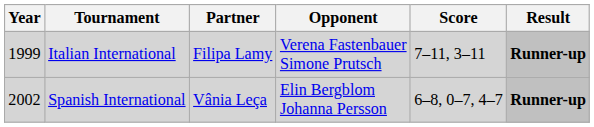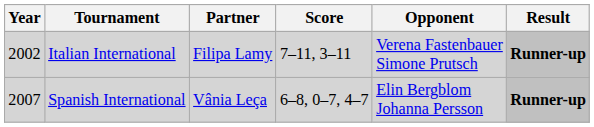 <table class="sortable wikitable" style="font-size: 90%;">
 <tr>
 <th>Year</th>
 <th>Tournament</th>
 <th>Partner</th>
+<th>Score</th>
 <th>Opponent</th>
-<th>Score</th>
 <th>Result</th>
 </tr>
 <tr style="background:#D5D5D5">
-<td align="center">1999</td>
+<td align="center">2002</td>
 <td align="left"><a href='#'>Italian International</a></td>
 <td align="left"> <a href='#'>Filipa Lamy</a></td>
+<td align="left">7–11, 3–11</td>
 <td align="left"> <a href='#'>Verena Fastenbauer</a><br> <a href='#'>Simone Prutsch</a></td>
-<td align="left">7–11, 3–11</td>
 <td style="text-align: center; background:silver"><strong>Runner-up</strong></td>
 </tr>
 <tr style="background:#D5D5D5">
-<td align="center">2002</td>
+<td align="center">2007</td>
 <td align="left"><a href='#'>Spanish International</a></td>
 <td align="left"> <a href='#'>Vânia Leça</a></td>
+<td align="left">6–8, 0–7, 4–7</td>
 <td align="left"> <a href='#'>Elin Bergblom</a><br> <a href='#'>Johanna Persson</a></td>
-<td align="left">6–8, 0–7, 4–7</td>
 <td style="text-align: center; background:silver"><strong>Runner-up</strong></td>
 </tr>
 </table>
